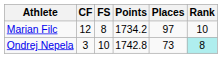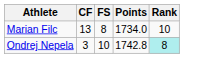 <table class="wikitable" border="1" style="font-size:90%">
 <tr>
 <th>Athlete</th>
 <th>CF</th>
 <th>FS</th>
 <th>Points</th>
-<th>Places</th>
 <th>Rank</th>
 </tr>
 <tr align=center>
 <td align=left><a href='#'>Marian Filc</a></td>
-<td>12</td>
+<td>13</td>
 <td>8</td>
-<td>1734.2</td>
-<td>97</td>
+<td>1734.0</td>
 <td>10</td>
 </tr>
 <tr align=center>
 <td align=left><a href='#'>Ondrej Nepela</a></td>
 <td>3</td>
 <td>10</td>
 <td>1742.8</td>
-<td>73</td>
 <td style="background: paleturquoise;">8</td>
 </tr>
 </table>
